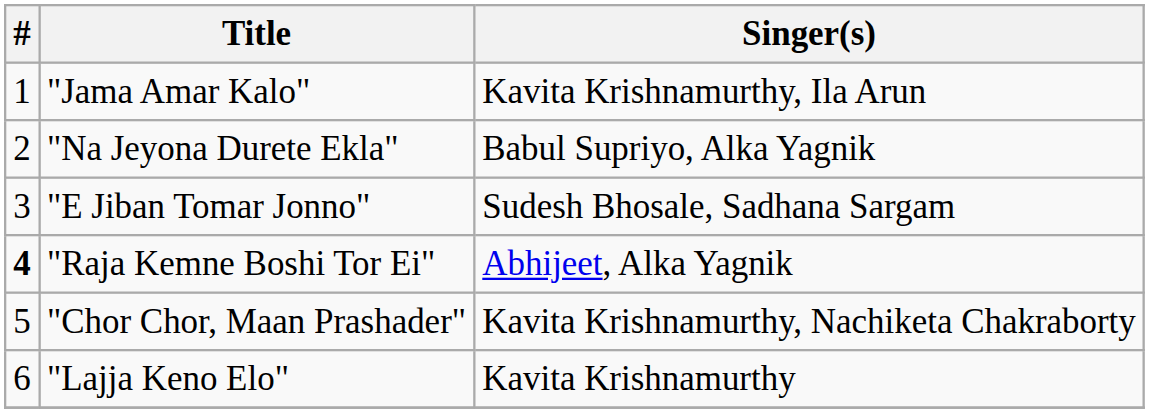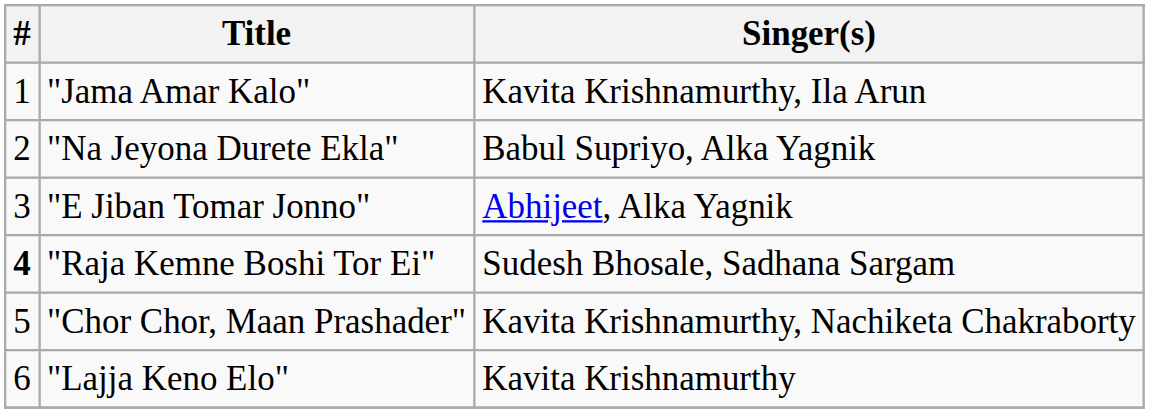 <table class="wikitable" style="font-size:95%;">
 <tr>
 <th>#</th>
 <th>Title</th>
 <th>Singer(s)</th>
 </tr>
 <tr>
 <td>1</td>
 <td>"Jama Amar Kalo"</td>
 <td>Kavita Krishnamurthy, Ila Arun</td>
 </tr>
 <tr>
 <td>2</td>
 <td>"Na Jeyona Durete Ekla"</td>
 <td>Babul Supriyo, Alka Yagnik</td>
 </tr>
 <tr>
 <td>3</td>
 <td>"E Jiban Tomar Jonno"</td>
-<td>Sudesh Bhosale, Sadhana Sargam</td>
+<td><a href='#'>Abhijeet</a>, Alka Yagnik</td>
 </tr>
 <tr>
 <td><strong>4</strong></td>
 <td>"Raja Kemne Boshi Tor Ei"</td>
-<td><a href='#'>Abhijeet</a>, Alka Yagnik</td>
+<td>Sudesh Bhosale, Sadhana Sargam</td>
 </tr>
 <tr>
 <td>5</td>
 <td>"Chor Chor, Maan Prashader"</td>
 <td>Kavita Krishnamurthy, Nachiketa Chakraborty</td>
 </tr>
 <tr>
 <td>6</td>
 <td>"Lajja Keno Elo"</td>
 <td>Kavita Krishnamurthy</td>
 </tr>
 <tr>
 </tr>
 </table>
